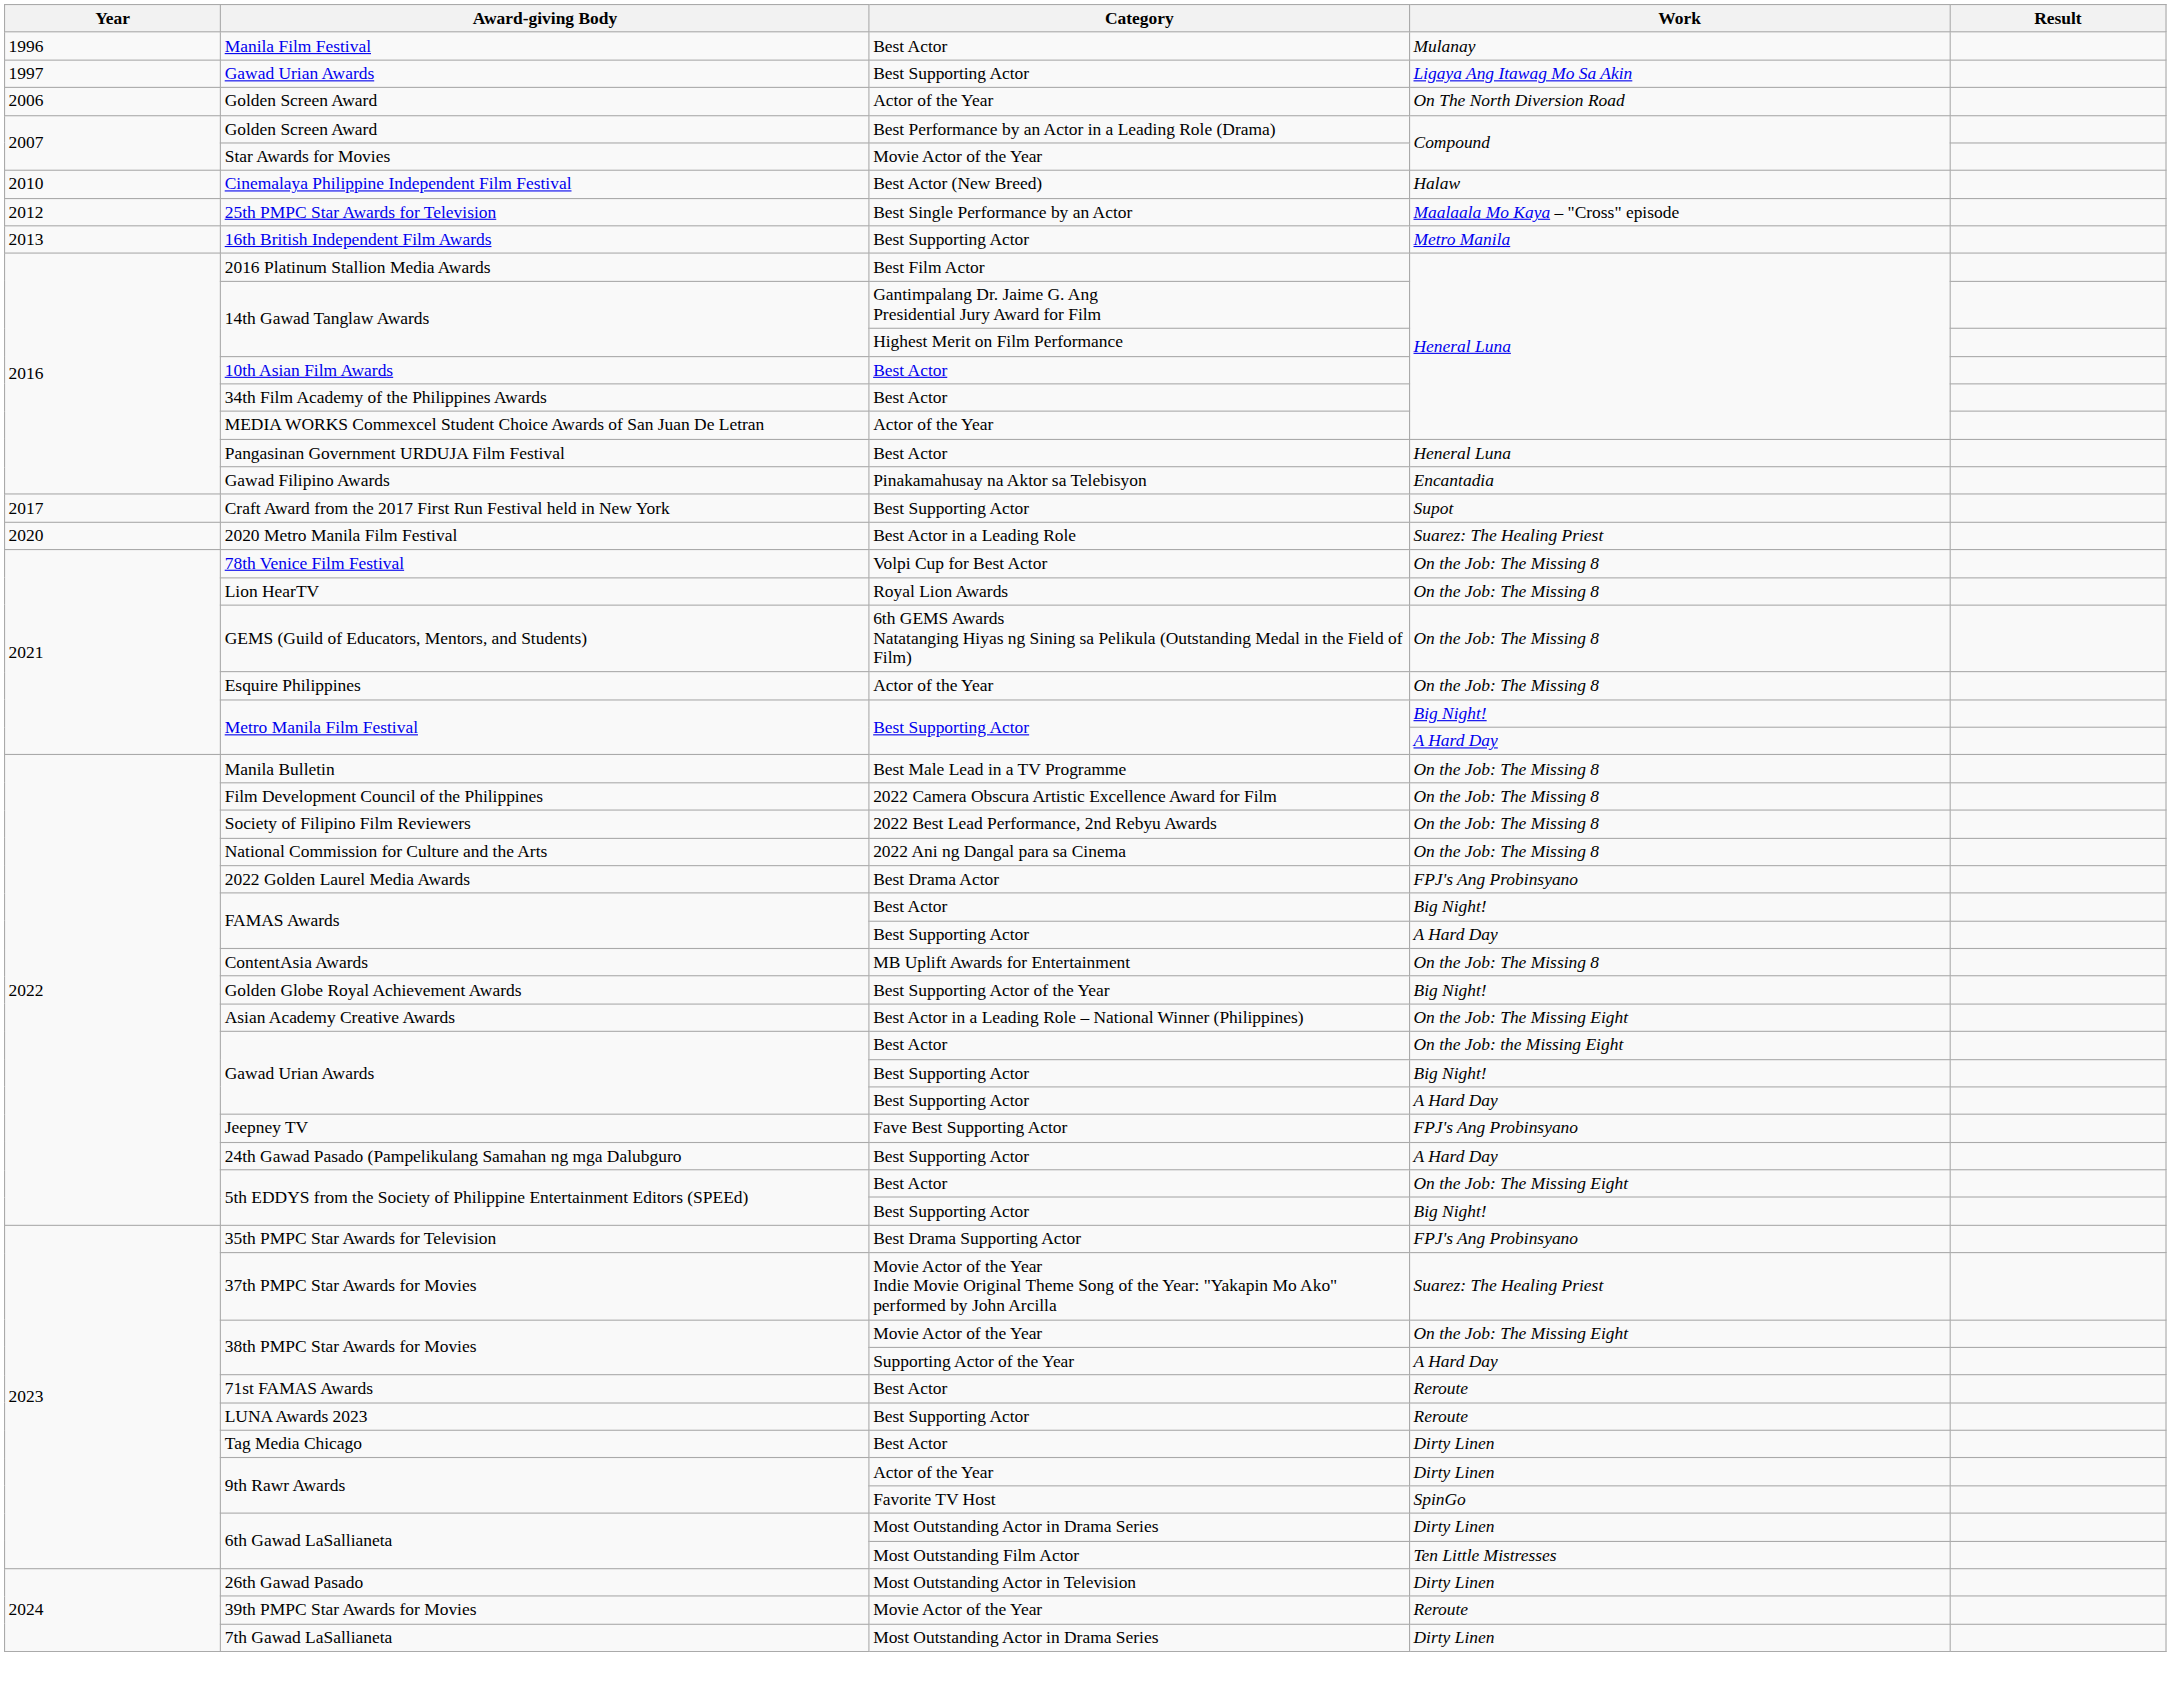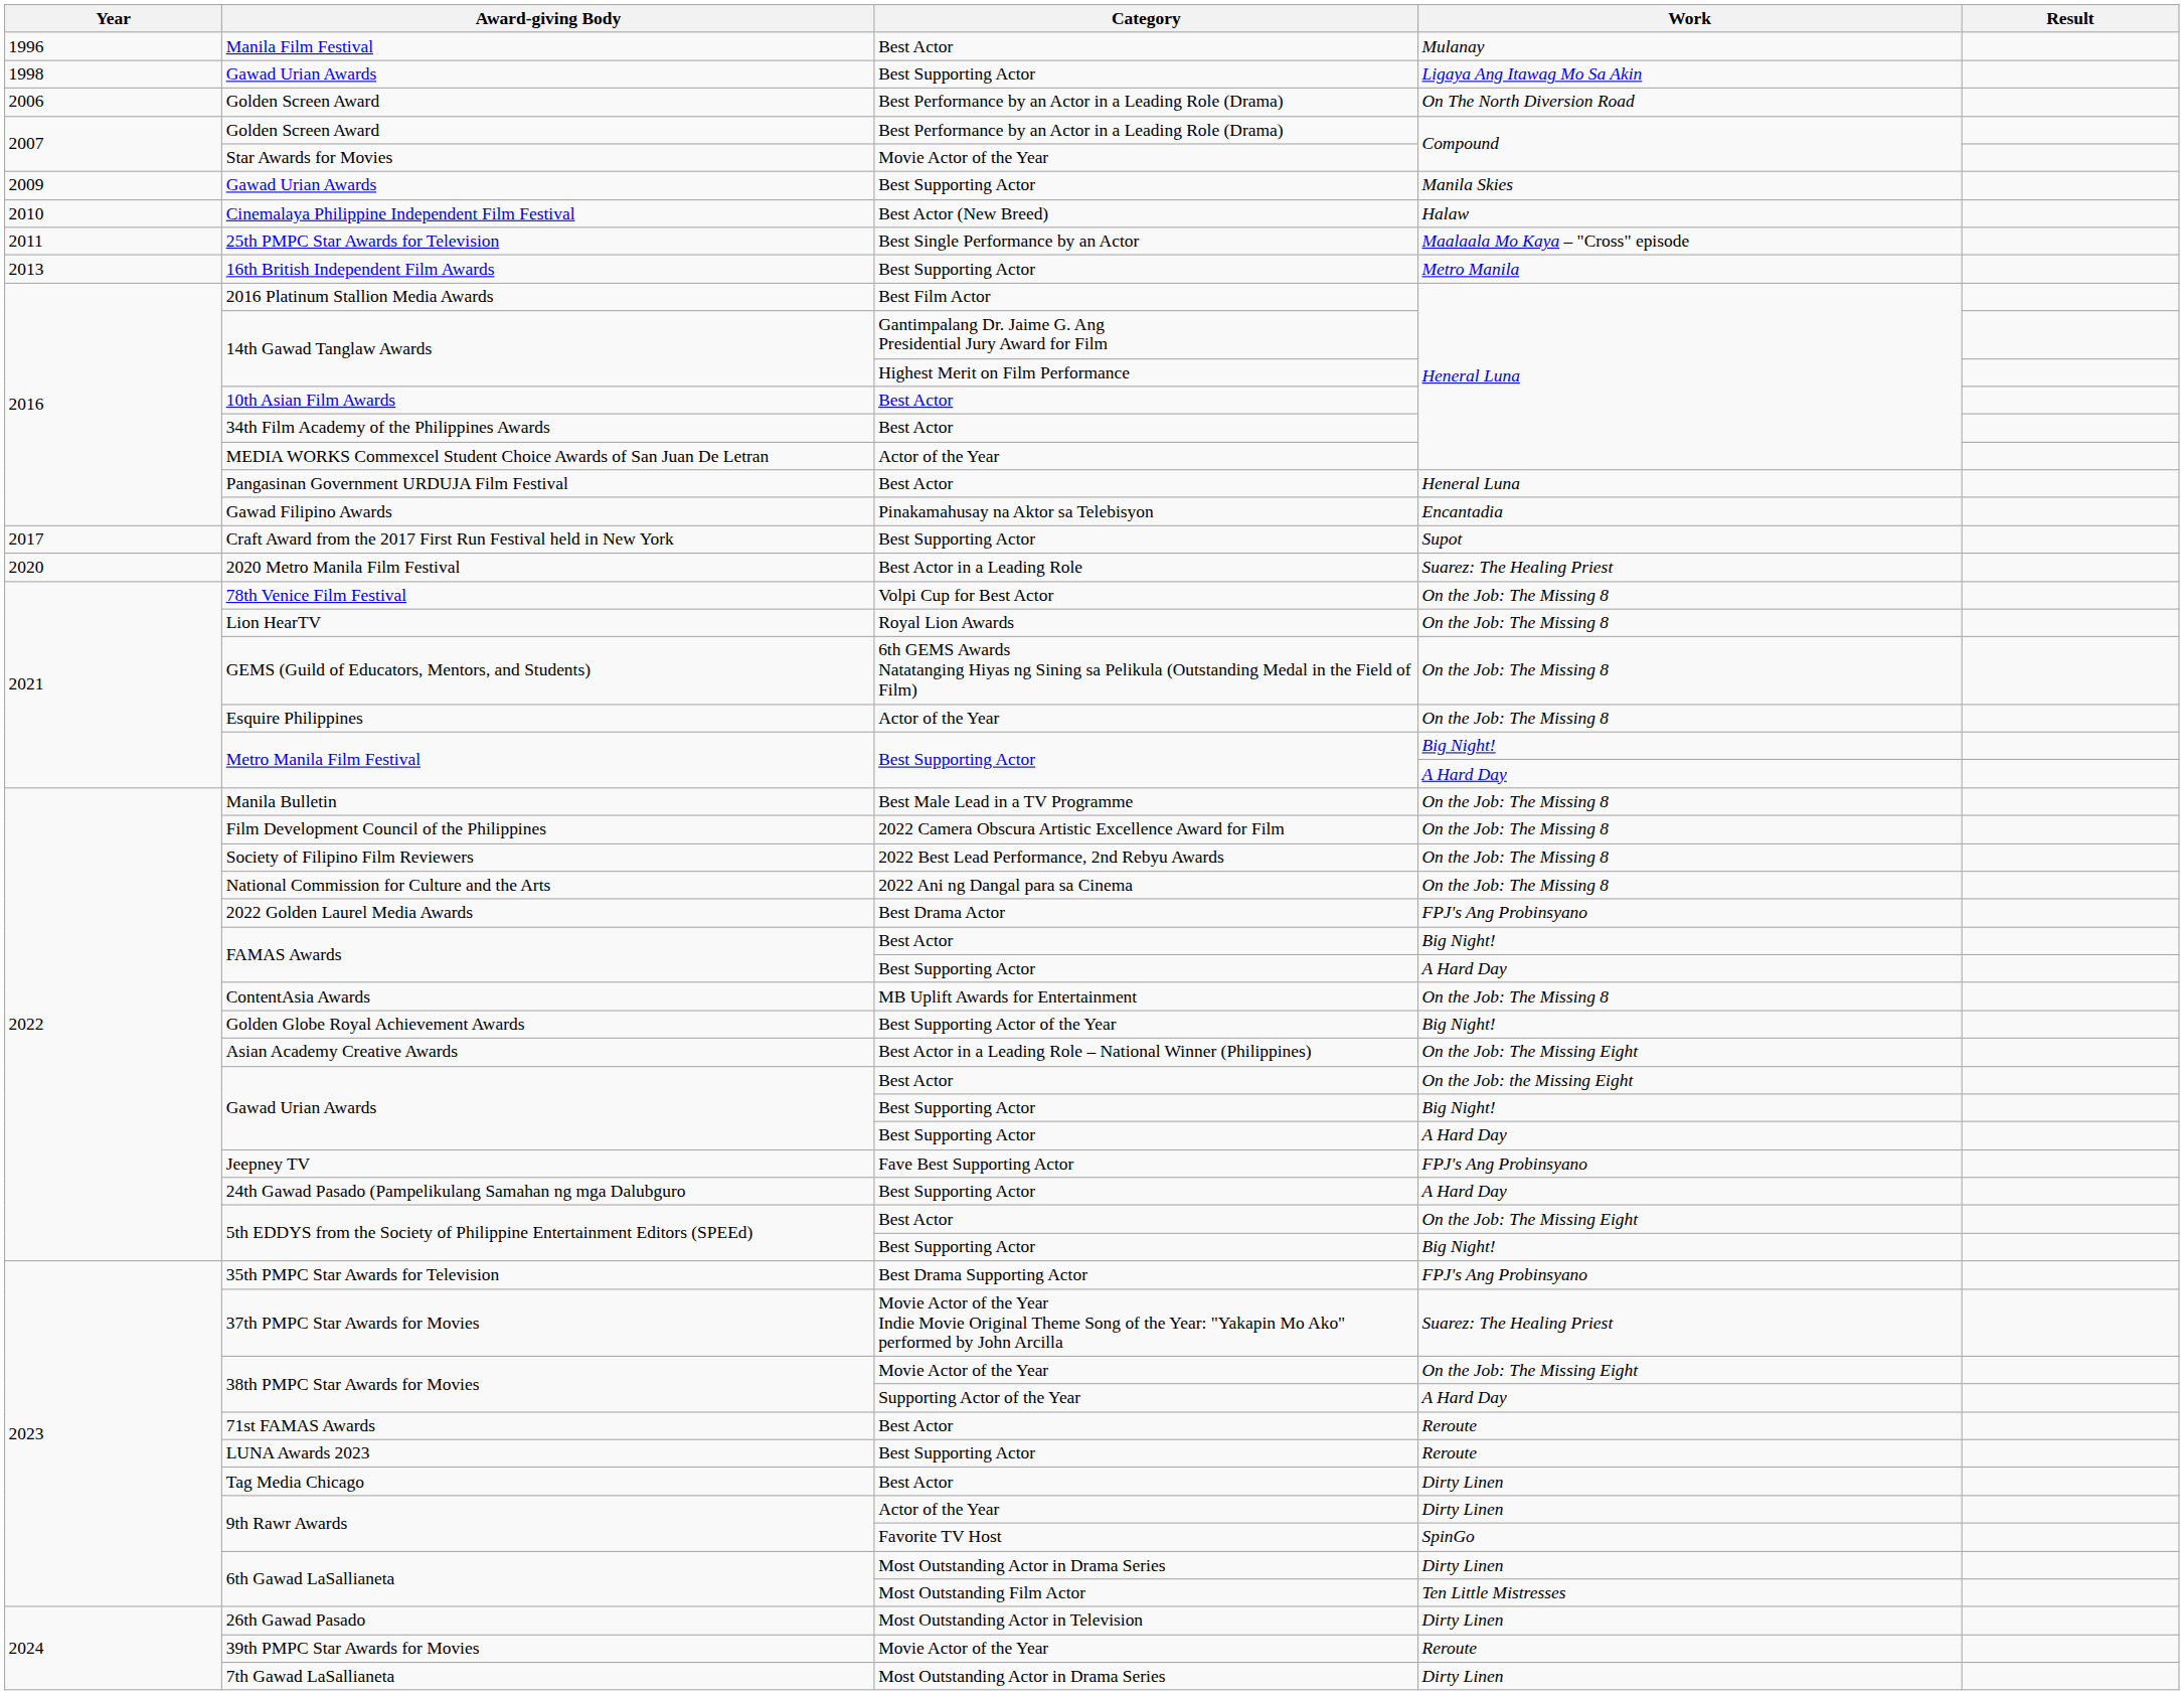 <table width="100%" class="wikitable sortable">
 <tr>
 <th width="10%">Year</th>
 <th width="30%">Award-giving Body</th>
 <th width="25%">Category</th>
 <th width="25%">Work</th>
 <th width="10%">Result</th>
 </tr>
 <tr>
 <td>1996</td>
 <td><a href='#'>Manila Film Festival</a></td>
 <td>Best Actor</td>
 <td><em>Mulanay</em></td>
 <td></td>
 </tr>
 <tr>
-<td>1997</td>
+<td>1998</td>
 <td><a href='#'>Gawad Urian Awards</a></td>
 <td>Best Supporting Actor</td>
 <td><em><a href='#'>Ligaya Ang Itawag Mo Sa Akin</a></em></td>
 <td></td>
 </tr>
 <tr>
 <td>2006</td>
 <td>Golden Screen Award</td>
-<td>Actor of the Year</td>
+<td>Best Performance by an Actor in a Leading Role (Drama)</td>
 <td><em>On The North Diversion Road</em></td>
 <td></td>
 </tr>
 <tr>
 <td rowspan=2>2007</td>
 <td>Golden Screen Award</td>
 <td>Best Performance by an Actor in a Leading Role (Drama)</td>
 <td rowspan=2><em>Compound</em></td>
 <td></td>
 </tr>
 <tr>
 <td>Star Awards for Movies</td>
 <td>Movie Actor of the Year</td>
 <td></td>
 </tr>
 <tr>
+<td>2009</td>
+<td><a href='#'>Gawad Urian Awards</a></td>
+<td>Best Supporting Actor</td>
+<td><em>Manila Skies</em></td>
+<td></td>
+</tr>
+<tr>
 <td>2010</td>
 <td><a href='#'>Cinemalaya Philippine Independent Film Festival</a></td>
 <td>Best Actor (New Breed)</td>
 <td><em>Halaw</em></td>
 <td></td>
 </tr>
 <tr>
-<td>2012</td>
+<td>2011</td>
 <td><a href='#'>25th PMPC Star Awards for Television</a></td>
 <td>Best Single Performance by an Actor</td>
 <td><em><a href='#'>Maalaala Mo Kaya</a></em> – "Cross" episode</td>
 <td></td>
 </tr>
 <tr>
 <td>2013</td>
 <td><a href='#'>16th British Independent Film Awards</a></td>
 <td>Best Supporting Actor</td>
 <td><em><a href='#'>Metro Manila</a></em></td>
 <td></td>
 </tr>
 <tr>
 <td rowspan="8">2016</td>
 <td>2016 Platinum Stallion Media Awards</td>
 <td>Best Film Actor</td>
 <td rowspan="6"><em><a href='#'>Heneral Luna</a></em></td>
 <td></td>
 </tr>
 <tr>
 <td rowspan="2">14th Gawad Tanglaw Awards</td>
 <td>Gantimpalang Dr. Jaime G. Ang<br>Presidential Jury Award for Film</td>
 <td></td>
 </tr>
 <tr>
 <td>Highest Merit on Film Performance</td>
 <td></td>
 </tr>
 <tr>
 <td><a href='#'>10th Asian Film Awards</a></td>
 <td><a href='#'>Best Actor</a></td>
 <td></td>
 </tr>
 <tr>
 <td>34th Film Academy of the Philippines Awards</td>
 <td>Best Actor</td>
 <td></td>
 </tr>
 <tr>
 <td>MEDIA WORKS Commexcel Student Choice Awards of San Juan De Letran</td>
 <td>Actor of the Year</td>
 <td></td>
 </tr>
 <tr>
 <td>Pangasinan Government URDUJA Film Festival</td>
 <td>Best Actor</td>
 <td><em>Heneral Luna</em></td>
 <td></td>
 </tr>
 <tr>
 <td>Gawad Filipino Awards</td>
 <td>Pinakamahusay na Aktor sa Telebisyon</td>
 <td><em>Encantadia</em></td>
 <td></td>
 </tr>
 <tr>
 <td>2017</td>
 <td>Craft Award from the 2017 First Run Festival held in New York</td>
 <td>Best Supporting Actor</td>
 <td><em>Supot</em></td>
 <td></td>
 </tr>
 <tr>
 <td>2020</td>
 <td>2020 Metro Manila Film Festival</td>
 <td>Best Actor in a Leading Role</td>
 <td><em>Suarez: The Healing Priest</em></td>
 <td></td>
 </tr>
 <tr>
 <td rowspan="6">2021</td>
 <td><a href='#'>78th Venice Film Festival</a></td>
 <td>Volpi Cup for Best Actor</td>
 <td><em>On the Job: The Missing 8</em></td>
 <td></td>
 </tr>
 <tr>
 <td>Lion HearTV</td>
 <td>Royal Lion Awards</td>
 <td><em>On the Job: The Missing 8</em></td>
 <td></td>
 </tr>
 <tr>
 <td>GEMS (Guild of Educators, Mentors, and Students)</td>
 <td>6th GEMS Awards<br>Natatanging Hiyas ng Sining sa Pelikula (Outstanding Medal in the Field of Film)</td>
 <td><em>On the Job: The Missing 8</em></td>
 <td></td>
 </tr>
 <tr>
 <td>Esquire Philippines</td>
 <td>Actor of the Year</td>
 <td><em>On the Job: The Missing 8</em></td>
 <td></td>
 </tr>
 <tr>
 <td rowspan=2><a href='#'>Metro Manila Film Festival</a></td>
 <td rowspan=2><a href='#'>Best Supporting Actor</a></td>
 <td><em><a href='#'>Big Night!</a></em></td>
 <td></td>
 </tr>
 <tr>
 <td><em><a href='#'>A Hard Day</a></em></td>
 <td></td>
 </tr>
 <tr>
 <td rowspan="17">2022</td>
 <td>Manila Bulletin</td>
 <td>Best Male Lead in a TV Programme</td>
 <td><em>On the Job: The Missing 8</em></td>
 <td></td>
 </tr>
 <tr>
 <td>Film Development Council of the Philippines</td>
 <td>2022 Camera Obscura Artistic Excellence Award for Film</td>
 <td><em>On the Job: The Missing 8</em></td>
 <td></td>
 </tr>
 <tr>
 <td>Society of Filipino Film Reviewers</td>
 <td>2022 Best Lead Performance, 2nd Rebyu Awards</td>
 <td><em>On the Job: The Missing 8</em></td>
 <td></td>
 </tr>
 <tr>
 <td>National Commission for Culture and the Arts</td>
 <td>2022 Ani ng Dangal para sa Cinema</td>
 <td><em>On the Job: The Missing 8</em></td>
 <td></td>
 </tr>
 <tr>
 <td>2022 Golden Laurel Media Awards</td>
 <td>Best Drama Actor</td>
 <td><em>FPJ's Ang Probinsyano</em></td>
 <td></td>
 </tr>
 <tr>
 <td rowspan="2">FAMAS Awards</td>
 <td>Best Actor</td>
 <td><em>Big Night!</em></td>
 <td></td>
 </tr>
 <tr>
 <td>Best Supporting Actor</td>
 <td><em>A Hard Day</em></td>
 <td></td>
 </tr>
 <tr>
 <td>ContentAsia Awards</td>
 <td>MB Uplift Awards for Entertainment</td>
 <td><em>On the Job: The Missing 8</em></td>
 <td></td>
 </tr>
 <tr>
 <td>Golden Globe Royal Achievement Awards</td>
 <td>Best Supporting Actor of the Year</td>
 <td><em>Big Night!</em></td>
 <td></td>
 </tr>
 <tr>
 <td>Asian Academy Creative Awards</td>
 <td>Best Actor in a Leading Role – National Winner (Philippines)</td>
 <td><em>On the Job: The Missing Eight</em></td>
 <td></td>
 </tr>
 <tr>
 <td rowspan="3">Gawad Urian Awards</td>
 <td>Best Actor</td>
 <td><em>On the Job: the Missing Eight</em></td>
 <td></td>
 </tr>
 <tr>
 <td>Best Supporting Actor</td>
 <td><em>Big Night!</em></td>
 <td></td>
 </tr>
 <tr>
 <td>Best Supporting Actor</td>
 <td><em>A Hard Day</em></td>
 <td></td>
 </tr>
 <tr>
 <td>Jeepney TV</td>
 <td>Fave Best Supporting Actor</td>
 <td><em>FPJ's Ang Probinsyano</em></td>
 <td></td>
 </tr>
 <tr>
 <td>24th Gawad Pasado (Pampelikulang Samahan ng mga Dalubguro</td>
 <td>Best Supporting Actor</td>
 <td><em>A Hard Day</em></td>
 <td></td>
 </tr>
 <tr>
 <td rowspan="2">5th EDDYS from the Society of Philippine Entertainment Editors (SPEEd)</td>
 <td>Best Actor</td>
 <td><em>On the Job: The Missing Eight</em></td>
 <td></td>
 </tr>
 <tr>
 <td>Best Supporting Actor</td>
 <td><em>Big Night!</em></td>
 <td></td>
 </tr>
 <tr>
 <td rowspan="11">2023</td>
 <td>35th PMPC Star Awards for Television</td>
 <td>Best Drama Supporting Actor</td>
 <td><em>FPJ's Ang Probinsyano</em></td>
 <td></td>
 </tr>
 <tr>
 <td>37th PMPC Star Awards for Movies</td>
 <td>Movie Actor of the Year<br>Indie Movie Original Theme Song of the Year: "Yakapin Mo Ako" performed by John Arcilla</td>
 <td><em>Suarez: The Healing Priest</em></td>
 <td></td>
 </tr>
 <tr>
 <td rowspan="2">38th PMPC Star Awards for Movies</td>
 <td>Movie Actor of the Year</td>
 <td><em>On the Job: The Missing Eight</em></td>
 <td></td>
 </tr>
 <tr>
 <td>Supporting Actor of the Year</td>
 <td><em>A Hard Day</em></td>
 <td></td>
 </tr>
 <tr>
 <td>71st FAMAS Awards</td>
 <td>Best Actor</td>
 <td><em>Reroute</em></td>
 <td></td>
 </tr>
 <tr>
 <td>LUNA Awards 2023</td>
 <td>Best Supporting Actor</td>
 <td><em>Reroute</em></td>
 <td></td>
 </tr>
 <tr>
 <td>Tag Media Chicago</td>
 <td>Best Actor</td>
 <td><em>Dirty Linen</em></td>
 <td></td>
 </tr>
 <tr>
 <td rowspan="2">9th Rawr Awards</td>
 <td>Actor of the Year</td>
 <td><em>Dirty Linen</em></td>
 <td></td>
 </tr>
 <tr>
 <td>Favorite TV Host</td>
 <td><em>SpinGo</em></td>
 <td></td>
 </tr>
 <tr>
 <td rowspan="2">6th Gawad LaSallianeta</td>
 <td>Most Outstanding Actor in Drama Series</td>
 <td><em>Dirty Linen</em></td>
 <td></td>
 </tr>
 <tr>
 <td>Most Outstanding Film Actor</td>
 <td><em>Ten Little Mistresses</em></td>
 <td></td>
 </tr>
 <tr>
 <td rowspan="3">2024</td>
 <td>26th Gawad Pasado</td>
 <td>Most Outstanding Actor in Television</td>
 <td><em>Dirty Linen</em></td>
 <td></td>
 </tr>
 <tr>
 <td>39th PMPC Star Awards for Movies</td>
 <td>Movie Actor of the Year</td>
 <td><em>Reroute</em></td>
 <td></td>
 </tr>
 <tr>
 <td>7th Gawad LaSallianeta</td>
 <td>Most Outstanding Actor in Drama Series</td>
 <td><em>Dirty Linen</em></td>
 <td></td>
 </tr>
 </table>
